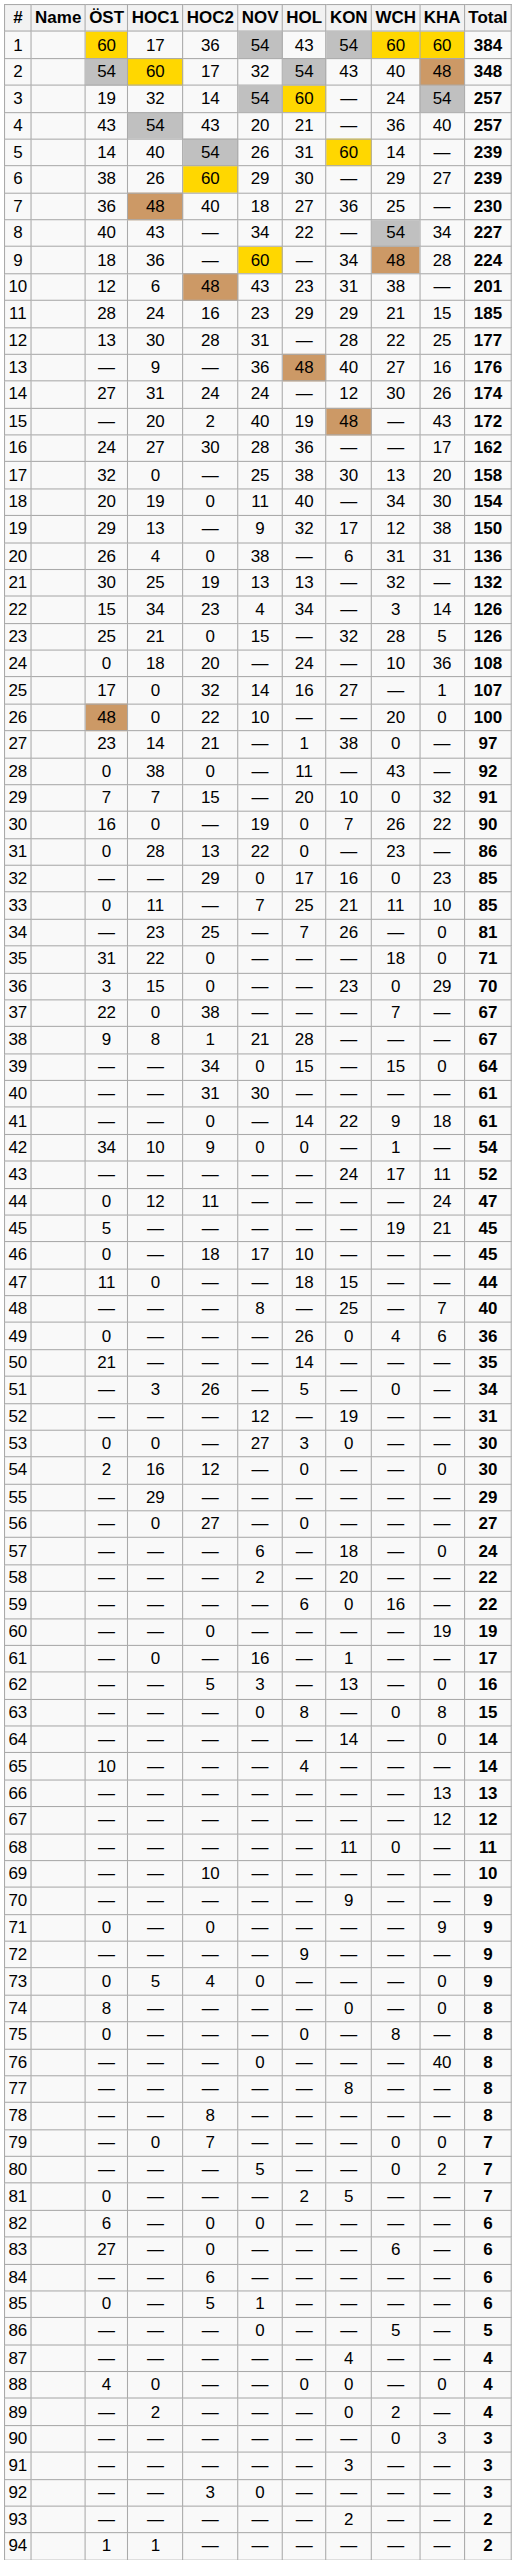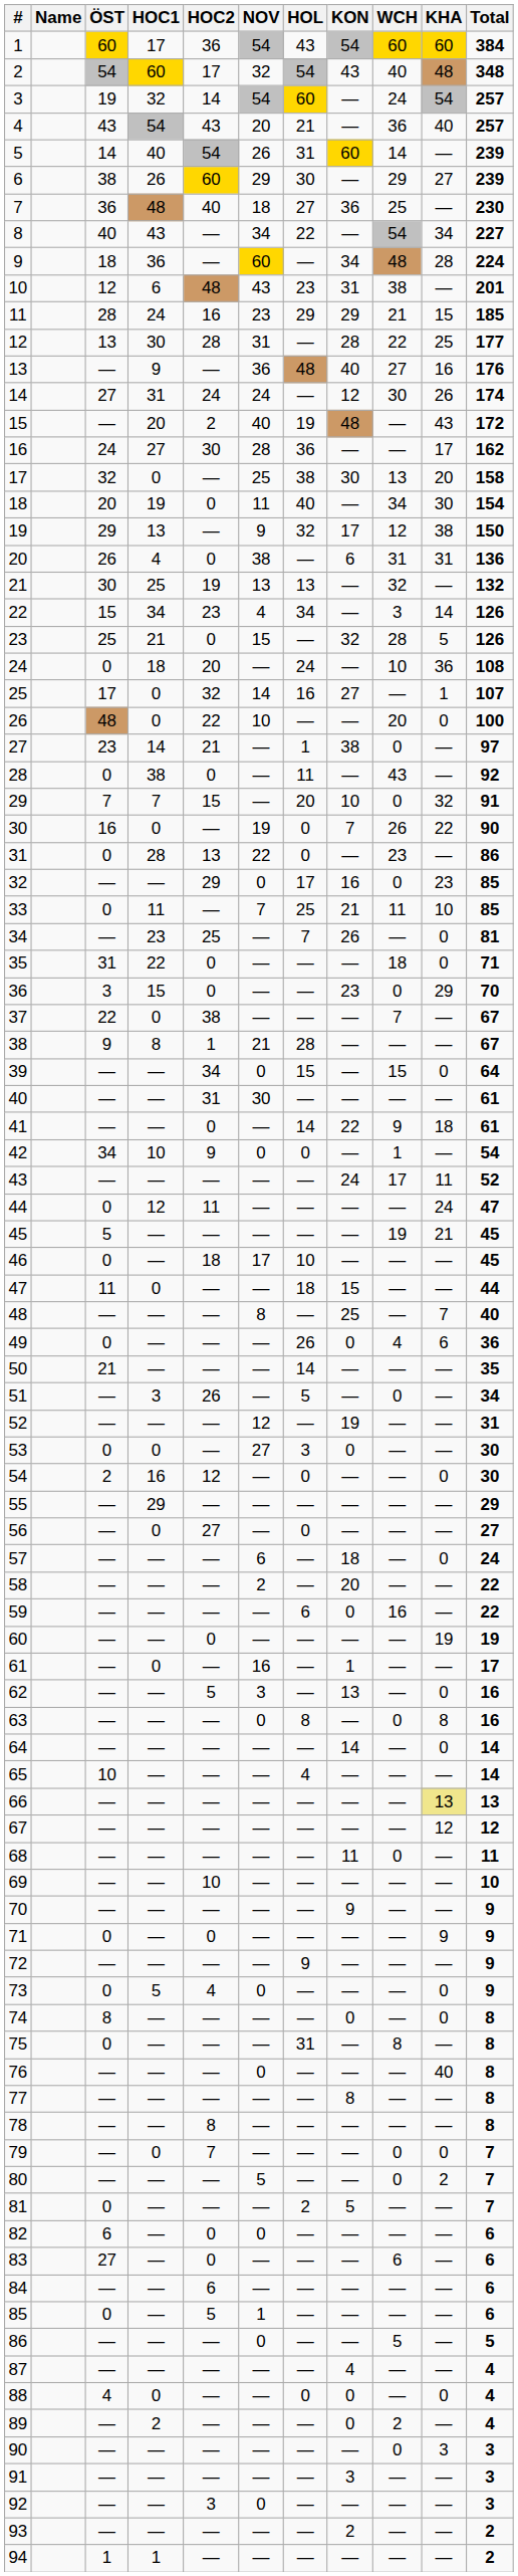 <table class="wikitable sortable" style="text-align:center;">
 <tr>
 <th>#</th>
 <th>Name</th>
 <th>ÖST</th>
 <th>HOC1</th>
 <th>HOC2</th>
 <th>NOV</th>
 <th>HOL</th>
 <th>KON</th>
 <th>WCH</th>
 <th>KHA</th>
 <th>Total</th>
 </tr>
 <tr>
 <td>1</td>
 <td align="left"></td>
 <td bgcolor="gold">60</td>
 <td>17</td>
 <td>36</td>
 <td bgcolor="silver">54</td>
 <td>43</td>
 <td bgcolor="silver">54</td>
 <td bgcolor="gold">60</td>
 <td bgcolor="gold">60</td>
 <td><strong>384</strong></td>
 </tr>
 <tr>
 <td>2</td>
 <td align="left"></td>
 <td bgcolor="silver">54</td>
 <td bgcolor="gold">60</td>
 <td>17</td>
 <td>32</td>
 <td bgcolor="silver">54</td>
 <td>43</td>
 <td>40</td>
 <td bgcolor=CC9966>48</td>
 <td><strong>348</strong></td>
 </tr>
 <tr>
 <td>3</td>
 <td align="left"></td>
 <td>19</td>
 <td>32</td>
 <td>14</td>
 <td bgcolor="silver">54</td>
 <td bgcolor="gold">60</td>
 <td>—</td>
 <td>24</td>
 <td bgcolor="silver">54</td>
 <td><strong>257</strong></td>
 </tr>
 <tr>
 <td>4</td>
 <td align="left"></td>
 <td>43</td>
 <td bgcolor="silver">54</td>
 <td>43</td>
 <td>20</td>
 <td>21</td>
 <td>—</td>
 <td>36</td>
 <td>40</td>
 <td><strong>257</strong></td>
 </tr>
 <tr>
 <td>5</td>
 <td align="left"></td>
 <td>14</td>
 <td>40</td>
 <td bgcolor="silver">54</td>
 <td>26</td>
 <td>31</td>
 <td bgcolor="gold">60</td>
 <td>14</td>
 <td>—</td>
 <td><strong>239</strong></td>
 </tr>
 <tr>
 <td>6</td>
 <td align="left"></td>
 <td>38</td>
 <td>26</td>
 <td bgcolor="gold">60</td>
 <td>29</td>
 <td>30</td>
 <td>—</td>
 <td>29</td>
 <td>27</td>
 <td><strong>239</strong></td>
 </tr>
 <tr>
 <td>7</td>
 <td align="left"></td>
 <td>36</td>
 <td bgcolor=CC9966>48</td>
 <td>40</td>
 <td>18</td>
 <td>27</td>
 <td>36</td>
 <td>25</td>
 <td>—</td>
 <td><strong>230</strong></td>
 </tr>
 <tr>
 <td>8</td>
 <td align="left"></td>
 <td>40</td>
 <td>43</td>
 <td>—</td>
 <td>34</td>
 <td>22</td>
 <td>—</td>
 <td bgcolor="silver">54</td>
 <td>34</td>
 <td><strong>227</strong></td>
 </tr>
 <tr>
 <td>9</td>
 <td align="left"></td>
 <td>18</td>
 <td>36</td>
 <td>—</td>
 <td bgcolor="gold">60</td>
 <td>—</td>
 <td>34</td>
 <td bgcolor=CC9966>48</td>
 <td>28</td>
 <td><strong>224</strong></td>
 </tr>
 <tr>
 <td>10</td>
 <td align="left"></td>
 <td>12</td>
 <td>6</td>
 <td bgcolor=CC9966>48</td>
 <td>43</td>
 <td>23</td>
 <td>31</td>
 <td>38</td>
 <td>—</td>
 <td><strong>201</strong></td>
 </tr>
 <tr>
 <td>11</td>
 <td align="left"></td>
 <td>28</td>
 <td>24</td>
 <td>16</td>
 <td>23</td>
 <td>29</td>
 <td>29</td>
 <td>21</td>
 <td>15</td>
 <td><strong>185</strong></td>
 </tr>
 <tr>
 <td>12</td>
 <td align="left"></td>
 <td>13</td>
 <td>30</td>
 <td>28</td>
 <td>31</td>
 <td>—</td>
 <td>28</td>
 <td>22</td>
 <td>25</td>
 <td><strong>177</strong></td>
 </tr>
 <tr>
 <td>13</td>
 <td align="left"></td>
 <td>—</td>
 <td>9</td>
 <td>—</td>
 <td>36</td>
 <td bgcolor=CC9966>48</td>
 <td>40</td>
 <td>27</td>
 <td>16</td>
 <td><strong>176</strong></td>
 </tr>
 <tr>
 <td>14</td>
 <td align="left"></td>
 <td>27</td>
 <td>31</td>
 <td>24</td>
 <td>24</td>
 <td>—</td>
 <td>12</td>
 <td>30</td>
 <td>26</td>
 <td><strong>174</strong></td>
 </tr>
 <tr>
 <td>15</td>
 <td align="left"></td>
 <td>—</td>
 <td>20</td>
 <td>2</td>
 <td>40</td>
 <td>19</td>
 <td bgcolor="CC9966">48</td>
 <td>—</td>
 <td>43</td>
 <td><strong>172</strong></td>
 </tr>
 <tr>
 <td>16</td>
 <td align="left"></td>
 <td>24</td>
 <td>27</td>
 <td>30</td>
 <td>28</td>
 <td>36</td>
 <td>—</td>
 <td>—</td>
 <td>17</td>
 <td><strong>162</strong></td>
 </tr>
 <tr>
 <td>17</td>
 <td align="left"></td>
 <td>32</td>
 <td>0</td>
 <td>—</td>
 <td>25</td>
 <td>38</td>
 <td>30</td>
 <td>13</td>
 <td>20</td>
 <td><strong>158</strong></td>
 </tr>
 <tr>
 <td>18</td>
 <td align="left"></td>
 <td>20</td>
 <td>19</td>
 <td>0</td>
 <td>11</td>
 <td>40</td>
 <td>—</td>
 <td>34</td>
 <td>30</td>
 <td><strong>154</strong></td>
 </tr>
 <tr>
 <td>19</td>
 <td align="left"></td>
 <td>29</td>
 <td>13</td>
 <td>—</td>
 <td>9</td>
 <td>32</td>
 <td>17</td>
 <td>12</td>
 <td>38</td>
 <td><strong>150</strong></td>
 </tr>
 <tr>
 <td>20</td>
 <td align="left"></td>
 <td>26</td>
 <td>4</td>
 <td>0</td>
 <td>38</td>
 <td>—</td>
 <td>6</td>
 <td>31</td>
 <td>31</td>
 <td><strong>136</strong></td>
 </tr>
 <tr>
 <td>21</td>
 <td align="left"></td>
 <td>30</td>
 <td>25</td>
 <td>19</td>
 <td>13</td>
 <td>13</td>
 <td>—</td>
 <td>32</td>
 <td>—</td>
 <td><strong>132</strong></td>
 </tr>
 <tr>
 <td>22</td>
 <td align="left"></td>
 <td>15</td>
 <td>34</td>
 <td>23</td>
 <td>4</td>
 <td>34</td>
 <td>—</td>
 <td>3</td>
 <td>14</td>
 <td><strong>126</strong></td>
 </tr>
 <tr>
 <td>23</td>
 <td align="left"></td>
 <td>25</td>
 <td>21</td>
 <td>0</td>
 <td>15</td>
 <td>—</td>
 <td>32</td>
 <td>28</td>
 <td>5</td>
 <td><strong>126</strong></td>
 </tr>
 <tr>
 <td>24</td>
 <td align="left"></td>
 <td>0</td>
 <td>18</td>
 <td>20</td>
 <td>—</td>
 <td>24</td>
 <td>—</td>
 <td>10</td>
 <td>36</td>
 <td><strong>108</strong></td>
 </tr>
 <tr>
 <td>25</td>
 <td align="left"></td>
 <td>17</td>
 <td>0</td>
 <td>32</td>
 <td>14</td>
 <td>16</td>
 <td>27</td>
 <td>—</td>
 <td>1</td>
 <td><strong>107</strong></td>
 </tr>
 <tr>
 <td>26</td>
 <td align="left"></td>
 <td bgcolor=CC9966>48</td>
 <td>0</td>
 <td>22</td>
 <td>10</td>
 <td>—</td>
 <td>—</td>
 <td>20</td>
 <td>0</td>
 <td><strong>100</strong></td>
 </tr>
 <tr>
 <td>27</td>
 <td align="left"></td>
 <td>23</td>
 <td>14</td>
 <td>21</td>
 <td>—</td>
 <td>1</td>
 <td>38</td>
 <td>0</td>
 <td>—</td>
 <td><strong>97</strong></td>
 </tr>
 <tr>
 <td>28</td>
 <td align="left"></td>
 <td>0</td>
 <td>38</td>
 <td>0</td>
 <td>—</td>
 <td>11</td>
 <td>—</td>
 <td>43</td>
 <td>—</td>
 <td><strong>92</strong></td>
 </tr>
 <tr>
 <td>29</td>
 <td align="left"></td>
 <td>7</td>
 <td>7</td>
 <td>15</td>
 <td>—</td>
 <td>20</td>
 <td>10</td>
 <td>0</td>
 <td>32</td>
 <td><strong>91</strong></td>
 </tr>
 <tr>
 <td>30</td>
 <td align="left"></td>
 <td>16</td>
 <td>0</td>
 <td>—</td>
 <td>19</td>
 <td>0</td>
 <td>7</td>
 <td>26</td>
 <td>22</td>
 <td><strong>90</strong></td>
 </tr>
 <tr>
 <td>31</td>
 <td align="left"></td>
 <td>0</td>
 <td>28</td>
 <td>13</td>
 <td>22</td>
 <td>0</td>
 <td>—</td>
 <td>23</td>
 <td>—</td>
 <td><strong>86</strong></td>
 </tr>
 <tr>
 <td>32</td>
 <td align="left"></td>
 <td>—</td>
 <td>—</td>
 <td>29</td>
 <td>0</td>
 <td>17</td>
 <td>16</td>
 <td>0</td>
 <td>23</td>
 <td><strong>85</strong></td>
 </tr>
 <tr>
 <td>33</td>
 <td align="left"></td>
 <td>0</td>
 <td>11</td>
 <td>—</td>
 <td>7</td>
 <td>25</td>
 <td>21</td>
 <td>11</td>
 <td>10</td>
 <td><strong>85</strong></td>
 </tr>
 <tr>
 <td>34</td>
 <td align="left"></td>
 <td>—</td>
 <td>23</td>
 <td>25</td>
 <td>—</td>
 <td>7</td>
 <td>26</td>
 <td>—</td>
 <td>0</td>
 <td><strong>81</strong></td>
 </tr>
 <tr>
 <td>35</td>
 <td align="left"></td>
 <td>31</td>
 <td>22</td>
 <td>0</td>
 <td>—</td>
 <td>—</td>
 <td>—</td>
 <td>18</td>
 <td>0</td>
 <td><strong>71</strong></td>
 </tr>
 <tr>
 <td>36</td>
 <td align="left"></td>
 <td>3</td>
 <td>15</td>
 <td>0</td>
 <td>—</td>
 <td>—</td>
 <td>23</td>
 <td>0</td>
 <td>29</td>
 <td><strong>70</strong></td>
 </tr>
 <tr>
 <td>37</td>
 <td align="left"></td>
 <td>22</td>
 <td>0</td>
 <td>38</td>
 <td>—</td>
 <td>—</td>
 <td>—</td>
 <td>7</td>
 <td>—</td>
 <td><strong>67</strong></td>
 </tr>
 <tr>
 <td>38</td>
 <td align="left"></td>
 <td>9</td>
 <td>8</td>
 <td>1</td>
 <td>21</td>
 <td>28</td>
 <td>—</td>
 <td>—</td>
 <td>—</td>
 <td><strong>67</strong></td>
 </tr>
 <tr>
 <td>39</td>
 <td align="left"></td>
 <td>—</td>
 <td>—</td>
 <td>34</td>
 <td>0</td>
 <td>15</td>
 <td>—</td>
 <td>15</td>
 <td>0</td>
 <td><strong>64</strong></td>
 </tr>
 <tr>
 <td>40</td>
 <td align="left"></td>
 <td>—</td>
 <td>—</td>
 <td>31</td>
 <td>30</td>
 <td>—</td>
 <td>—</td>
 <td>—</td>
 <td>—</td>
 <td><strong>61</strong></td>
 </tr>
 <tr>
 <td>41</td>
 <td align="left"></td>
 <td>—</td>
 <td>—</td>
 <td>0</td>
 <td>—</td>
 <td>14</td>
 <td>22</td>
 <td>9</td>
 <td>18</td>
 <td><strong>61</strong></td>
 </tr>
 <tr>
 <td>42</td>
 <td align="left"></td>
 <td>34</td>
 <td>10</td>
 <td>9</td>
 <td>0</td>
 <td>0</td>
 <td>—</td>
 <td>1</td>
 <td>—</td>
 <td><strong>54</strong></td>
 </tr>
 <tr>
 <td>43</td>
 <td align="left"></td>
 <td>—</td>
 <td>—</td>
 <td>—</td>
 <td>—</td>
 <td>—</td>
 <td>24</td>
 <td>17</td>
 <td>11</td>
 <td><strong>52</strong></td>
 </tr>
 <tr>
 <td>44</td>
 <td align="left"></td>
 <td>0</td>
 <td>12</td>
 <td>11</td>
 <td>—</td>
 <td>—</td>
 <td>—</td>
 <td>—</td>
 <td>24</td>
 <td><strong>47</strong></td>
 </tr>
 <tr>
 <td>45</td>
 <td align="left"></td>
 <td>5</td>
 <td>—</td>
 <td>—</td>
 <td>—</td>
 <td>—</td>
 <td>—</td>
 <td>19</td>
 <td>21</td>
 <td><strong>45</strong></td>
 </tr>
 <tr>
 <td>46</td>
 <td align="left"></td>
 <td>0</td>
 <td>—</td>
 <td>18</td>
 <td>17</td>
 <td>10</td>
 <td>—</td>
 <td>—</td>
 <td>—</td>
 <td><strong>45</strong></td>
 </tr>
 <tr>
 <td>47</td>
 <td align="left"></td>
 <td>11</td>
 <td>0</td>
 <td>—</td>
 <td>—</td>
 <td>18</td>
 <td>15</td>
 <td>—</td>
 <td>—</td>
 <td><strong>44</strong></td>
 </tr>
 <tr>
 <td>48</td>
 <td align="left"></td>
 <td>—</td>
 <td>—</td>
 <td>—</td>
 <td>8</td>
 <td>—</td>
 <td>25</td>
 <td>—</td>
 <td>7</td>
 <td><strong>40</strong></td>
 </tr>
 <tr>
 <td>49</td>
 <td align="left"></td>
 <td>0</td>
 <td>—</td>
 <td>—</td>
 <td>—</td>
 <td>26</td>
 <td>0</td>
 <td>4</td>
 <td>6</td>
 <td><strong>36</strong></td>
 </tr>
 <tr>
 <td>50</td>
 <td align="left"></td>
 <td>21</td>
 <td>—</td>
 <td>—</td>
 <td>—</td>
 <td>14</td>
 <td>—</td>
 <td>—</td>
 <td>—</td>
 <td><strong>35</strong></td>
 </tr>
 <tr>
 <td>51</td>
 <td align="left"></td>
 <td>—</td>
 <td>3</td>
 <td>26</td>
 <td>—</td>
 <td>5</td>
 <td>—</td>
 <td>0</td>
 <td>—</td>
 <td><strong>34</strong></td>
 </tr>
 <tr>
 <td>52</td>
 <td align="left"></td>
 <td>—</td>
 <td>—</td>
 <td>—</td>
 <td>12</td>
 <td>—</td>
 <td>19</td>
 <td>—</td>
 <td>—</td>
 <td><strong>31</strong></td>
 </tr>
 <tr>
 <td>53</td>
 <td align="left"></td>
 <td>0</td>
 <td>0</td>
 <td>—</td>
 <td>27</td>
 <td>3</td>
 <td>0</td>
 <td>—</td>
 <td>—</td>
 <td><strong>30</strong></td>
 </tr>
 <tr>
 <td>54</td>
 <td align="left"></td>
 <td>2</td>
 <td>16</td>
 <td>12</td>
 <td>—</td>
 <td>0</td>
 <td>—</td>
 <td>—</td>
 <td>0</td>
 <td><strong>30</strong></td>
 </tr>
 <tr>
 <td>55</td>
 <td align="left"></td>
 <td>—</td>
 <td>29</td>
 <td>—</td>
 <td>—</td>
 <td>—</td>
 <td>—</td>
 <td>—</td>
 <td>—</td>
 <td><strong>29</strong></td>
 </tr>
 <tr>
 <td>56</td>
 <td align="left"></td>
 <td>—</td>
 <td>0</td>
 <td>27</td>
 <td>—</td>
 <td>0</td>
 <td>—</td>
 <td>—</td>
 <td>—</td>
 <td><strong>27</strong></td>
 </tr>
 <tr>
 <td>57</td>
 <td align="left"></td>
 <td>—</td>
 <td>—</td>
 <td>—</td>
 <td>6</td>
 <td>—</td>
 <td>18</td>
 <td>—</td>
 <td>0</td>
 <td><strong>24</strong></td>
 </tr>
 <tr>
 <td>58</td>
 <td align="left"></td>
 <td>—</td>
 <td>—</td>
 <td>—</td>
 <td>2</td>
 <td>—</td>
 <td>20</td>
 <td>—</td>
 <td>—</td>
 <td><strong>22</strong></td>
 </tr>
 <tr>
 <td>59</td>
 <td align="left"></td>
 <td>—</td>
 <td>—</td>
 <td>—</td>
 <td>—</td>
 <td>6</td>
 <td>0</td>
 <td>16</td>
 <td>—</td>
 <td><strong>22</strong></td>
 </tr>
 <tr>
 <td>60</td>
 <td align="left"></td>
 <td>—</td>
 <td>—</td>
 <td>0</td>
 <td>—</td>
 <td>—</td>
 <td>—</td>
 <td>—</td>
 <td>19</td>
 <td><strong>19</strong></td>
 </tr>
 <tr>
 <td>61</td>
 <td align="left"></td>
 <td>—</td>
 <td>0</td>
 <td>—</td>
 <td>16</td>
 <td>—</td>
 <td>1</td>
 <td>—</td>
 <td>—</td>
 <td><strong>17</strong></td>
 </tr>
 <tr>
 <td>62</td>
 <td align="left"></td>
 <td>—</td>
 <td>—</td>
 <td>5</td>
 <td>3</td>
 <td>—</td>
 <td>13</td>
 <td>—</td>
 <td>0</td>
 <td><strong>16</strong></td>
 </tr>
 <tr>
 <td>63</td>
 <td align="left"></td>
 <td>—</td>
 <td>—</td>
 <td>—</td>
 <td>0</td>
 <td>8</td>
 <td>—</td>
 <td>0</td>
 <td>8</td>
-<td><strong>15</strong></td>
+<td><strong>16</strong></td>
 </tr>
 <tr>
 <td>64</td>
 <td align="left"></td>
 <td>—</td>
 <td>—</td>
 <td>—</td>
 <td>—</td>
 <td>—</td>
 <td>14</td>
 <td>—</td>
 <td>0</td>
 <td><strong>14</strong></td>
 </tr>
 <tr>
 <td>65</td>
 <td align="left"></td>
 <td>10</td>
 <td>—</td>
 <td>—</td>
 <td>—</td>
 <td>4</td>
 <td>—</td>
 <td>—</td>
 <td>—</td>
 <td><strong>14</strong></td>
 </tr>
 <tr>
 <td>66</td>
 <td align="left"></td>
 <td>—</td>
 <td>—</td>
 <td>—</td>
 <td>—</td>
 <td>—</td>
 <td>—</td>
 <td>—</td>
-<td>13</td>
+<td style="background: khaki;">13</td>
 <td><strong>13</strong></td>
 </tr>
 <tr>
 <td>67</td>
 <td align="left"></td>
 <td>—</td>
 <td>—</td>
 <td>—</td>
 <td>—</td>
 <td>—</td>
 <td>—</td>
 <td>—</td>
 <td>12</td>
 <td><strong>12</strong></td>
 </tr>
 <tr>
 <td>68</td>
 <td align="left"></td>
 <td>—</td>
 <td>—</td>
 <td>—</td>
 <td>—</td>
 <td>—</td>
 <td>11</td>
 <td>0</td>
 <td>—</td>
 <td><strong>11</strong></td>
 </tr>
 <tr>
 <td>69</td>
 <td align="left"></td>
 <td>—</td>
 <td>—</td>
 <td>10</td>
 <td>—</td>
 <td>—</td>
 <td>—</td>
 <td>—</td>
 <td>—</td>
 <td><strong>10</strong></td>
 </tr>
 <tr>
 <td>70</td>
 <td align="left"></td>
 <td>—</td>
 <td>—</td>
 <td>—</td>
 <td>—</td>
 <td>—</td>
 <td>9</td>
 <td>—</td>
 <td>—</td>
 <td><strong>9</strong></td>
 </tr>
 <tr>
 <td>71</td>
 <td align="left"></td>
 <td>0</td>
 <td>—</td>
 <td>0</td>
 <td>—</td>
 <td>—</td>
 <td>—</td>
 <td>—</td>
 <td>9</td>
 <td><strong>9</strong></td>
 </tr>
 <tr>
 <td>72</td>
 <td align="left"></td>
 <td>—</td>
 <td>—</td>
 <td>—</td>
 <td>—</td>
 <td>9</td>
 <td>—</td>
 <td>—</td>
 <td>—</td>
 <td><strong>9</strong></td>
 </tr>
 <tr>
 <td>73</td>
 <td align="left"></td>
 <td>0</td>
 <td>5</td>
 <td>4</td>
 <td>0</td>
 <td>—</td>
 <td>—</td>
 <td>—</td>
 <td>0</td>
 <td><strong>9</strong></td>
 </tr>
 <tr>
 <td>74</td>
 <td align="left"></td>
 <td>8</td>
 <td>—</td>
 <td>—</td>
 <td>—</td>
 <td>—</td>
 <td>0</td>
 <td>—</td>
 <td>0</td>
 <td><strong>8</strong></td>
 </tr>
 <tr>
 <td>75</td>
 <td align="left"></td>
 <td>0</td>
 <td>—</td>
 <td>—</td>
 <td>—</td>
-<td>0</td>
+<td>31</td>
 <td>—</td>
 <td>8</td>
 <td>—</td>
 <td><strong>8</strong></td>
 </tr>
 <tr>
 <td>76</td>
 <td align="left"></td>
 <td>—</td>
 <td>—</td>
 <td>—</td>
 <td>0</td>
 <td>—</td>
 <td>—</td>
 <td>—</td>
 <td>40</td>
 <td><strong>8</strong></td>
 </tr>
 <tr>
 <td>77</td>
 <td align="left"></td>
 <td>—</td>
 <td>—</td>
 <td>—</td>
 <td>—</td>
 <td>—</td>
 <td>8</td>
 <td>—</td>
 <td>—</td>
 <td><strong>8</strong></td>
 </tr>
 <tr>
 <td>78</td>
 <td align="left"></td>
 <td>—</td>
 <td>—</td>
 <td>8</td>
 <td>—</td>
 <td>—</td>
 <td>—</td>
 <td>—</td>
 <td>—</td>
 <td><strong>8</strong></td>
 </tr>
 <tr>
 <td>79</td>
 <td align="left"></td>
 <td>—</td>
 <td>0</td>
 <td>7</td>
 <td>—</td>
 <td>—</td>
 <td>—</td>
 <td>0</td>
 <td>0</td>
 <td><strong>7</strong></td>
 </tr>
 <tr>
 <td>80</td>
 <td align="left"></td>
 <td>—</td>
 <td>—</td>
 <td>—</td>
 <td>5</td>
 <td>—</td>
 <td>—</td>
 <td>0</td>
 <td>2</td>
 <td><strong>7</strong></td>
 </tr>
 <tr>
 <td>81</td>
 <td align="left"></td>
 <td>0</td>
 <td>—</td>
 <td>—</td>
 <td>—</td>
 <td>2</td>
 <td>5</td>
 <td>—</td>
 <td>—</td>
 <td><strong>7</strong></td>
 </tr>
 <tr>
 <td>82</td>
 <td align="left"></td>
 <td>6</td>
 <td>—</td>
 <td>0</td>
 <td>0</td>
 <td>—</td>
 <td>—</td>
 <td>—</td>
 <td>—</td>
 <td><strong>6</strong></td>
 </tr>
 <tr>
 <td>83</td>
 <td align="left"></td>
 <td>27</td>
 <td>—</td>
 <td>0</td>
 <td>—</td>
 <td>—</td>
 <td>—</td>
 <td>6</td>
 <td>—</td>
 <td><strong>6</strong></td>
 </tr>
 <tr>
 <td>84</td>
 <td align="left"></td>
 <td>—</td>
 <td>—</td>
 <td>6</td>
 <td>—</td>
 <td>—</td>
 <td>—</td>
 <td>—</td>
 <td>—</td>
 <td><strong>6</strong></td>
 </tr>
 <tr>
 <td>85</td>
 <td align="left"></td>
 <td>0</td>
 <td>—</td>
 <td>5</td>
 <td>1</td>
 <td>—</td>
 <td>—</td>
 <td>—</td>
 <td>—</td>
 <td><strong>6</strong></td>
 </tr>
 <tr>
 <td>86</td>
 <td align="left"></td>
 <td>—</td>
 <td>—</td>
 <td>—</td>
 <td>0</td>
 <td>—</td>
 <td>—</td>
 <td>5</td>
 <td>—</td>
 <td><strong>5</strong></td>
 </tr>
 <tr>
 <td>87</td>
 <td align="left"></td>
 <td>—</td>
 <td>—</td>
 <td>—</td>
 <td>—</td>
 <td>—</td>
 <td>4</td>
 <td>—</td>
 <td>—</td>
 <td><strong>4</strong></td>
 </tr>
 <tr>
 <td>88</td>
 <td align="left"></td>
 <td>4</td>
 <td>0</td>
 <td>—</td>
 <td>—</td>
 <td>0</td>
 <td>0</td>
 <td>—</td>
 <td>0</td>
 <td><strong>4</strong></td>
 </tr>
 <tr>
 <td>89</td>
 <td align="left"></td>
 <td>—</td>
 <td>2</td>
 <td>—</td>
 <td>—</td>
 <td>—</td>
 <td>0</td>
 <td>2</td>
 <td>—</td>
 <td><strong>4</strong></td>
 </tr>
 <tr>
 <td>90</td>
 <td align="left"></td>
 <td>—</td>
 <td>—</td>
 <td>—</td>
 <td>—</td>
 <td>—</td>
 <td>—</td>
 <td>0</td>
 <td>3</td>
 <td><strong>3</strong></td>
 </tr>
 <tr>
 <td>91</td>
 <td align="left"></td>
 <td>—</td>
 <td>—</td>
 <td>—</td>
 <td>—</td>
 <td>—</td>
 <td>3</td>
 <td>—</td>
 <td>—</td>
 <td><strong>3</strong></td>
 </tr>
 <tr>
 <td>92</td>
 <td align="left"></td>
 <td>—</td>
 <td>—</td>
 <td>3</td>
 <td>0</td>
 <td>—</td>
 <td>—</td>
 <td>—</td>
 <td>—</td>
 <td><strong>3</strong></td>
 </tr>
 <tr>
 <td>93</td>
 <td align="left"></td>
 <td>—</td>
 <td>—</td>
 <td>—</td>
 <td>—</td>
 <td>—</td>
 <td>2</td>
 <td>—</td>
 <td>—</td>
 <td><strong>2</strong></td>
 </tr>
 <tr>
 <td>94</td>
 <td align="left"></td>
 <td>1</td>
 <td>1</td>
 <td>—</td>
 <td>—</td>
 <td>—</td>
 <td>—</td>
 <td>—</td>
 <td>—</td>
 <td><strong>2</strong></td>
 </tr>
 </table>
